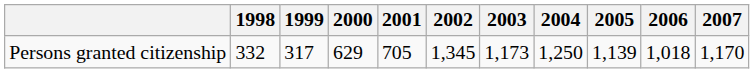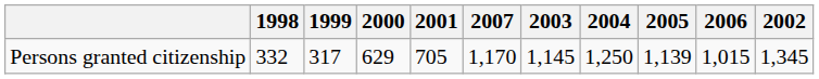 <table class="wikitable" border="1">
 <tr>
 <th></th>
 <th>1998</th>
 <th>1999</th>
 <th>2000</th>
 <th>2001</th>
-<th>2002</th>
+<th>2007</th>
 <th>2003</th>
 <th>2004</th>
 <th>2005</th>
 <th>2006</th>
-<th>2007</th>
+<th>2002</th>
 </tr>
 <tr>
 <td>Persons granted citizenship</td>
 <td>332</td>
 <td>317</td>
 <td>629</td>
 <td>705</td>
-<td>1,345</td>
-<td>1,173</td>
+<td>1,170</td>
+<td>1,145</td>
 <td>1,250</td>
 <td>1,139</td>
-<td>1,018</td>
-<td>1,170</td>
+<td>1,015</td>
+<td>1,345</td>
 </tr>
 </table>
